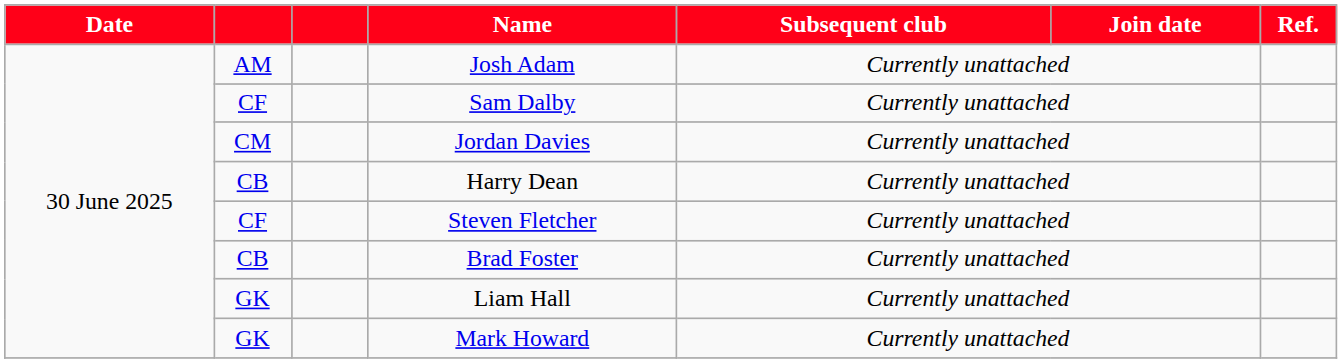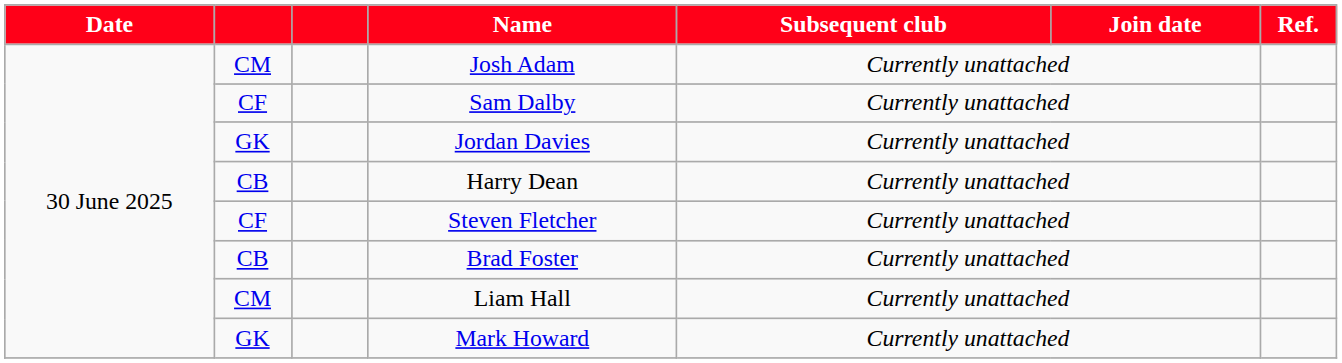 <table class="wikitable" style="text-align:center; font-size:90%">
 <tr>
 <th style="background:#ff0018; color:#fff; width:120px;">Date</th>
 <th style="background:#ff0018; color:#fff; width:40px;"></th>
 <th style="background:#ff0018; color:#fff; width:40px;"></th>
 <th style="background:#ff0018; color:#fff; width:180px;">Name</th>
 <th style="background:#ff0018; color:#fff; width:220px;">Subsequent club</th>
 <th style="background:#ff0018; color:#fff; width:120px;">Join date</th>
 <th style="background:#ff0018; color:#fff; width:40px;">Ref.</th>
 </tr>
 <tr>
 <td rowspan="8">30 June 2025</td>
-<td><a href='#'>AM</a></td>
+<td><a href='#'>CM</a></td>
 <td></td>
 <td><a href='#'>Josh Adam</a></td>
 <td colspan="2"><em>Currently unattached</em></td>
 <td></td>
 </tr>
 <tr>
 <td><a href='#'>CF</a></td>
 <td></td>
 <td><a href='#'>Sam Dalby</a></td>
 <td colspan="2"><em>Currently unattached</em></td>
 <td></td>
 </tr>
 <tr>
-<td><a href='#'>CM</a></td>
+<td><a href='#'>GK</a></td>
 <td></td>
 <td><a href='#'>Jordan Davies</a></td>
 <td colspan="2"><em>Currently unattached</em></td>
 <td></td>
 </tr>
 <tr>
 <td><a href='#'>CB</a></td>
 <td></td>
 <td>Harry Dean</td>
 <td colspan="2"><em>Currently unattached</em></td>
 <td></td>
 </tr>
 <tr>
 <td><a href='#'>CF</a></td>
 <td></td>
 <td><a href='#'>Steven Fletcher</a></td>
 <td colspan="2"><em>Currently unattached</em></td>
 <td></td>
 </tr>
 <tr>
 <td><a href='#'>CB</a></td>
 <td></td>
 <td><a href='#'>Brad Foster</a></td>
 <td colspan="2"><em>Currently unattached</em></td>
 <td></td>
 </tr>
 <tr>
-<td><a href='#'>GK</a></td>
+<td><a href='#'>CM</a></td>
 <td></td>
 <td>Liam Hall</td>
 <td colspan="2"><em>Currently unattached</em></td>
 <td></td>
 </tr>
 <tr>
 <td><a href='#'>GK</a></td>
 <td></td>
 <td><a href='#'>Mark Howard</a></td>
 <td colspan="2"><em>Currently unattached</em></td>
 <td></td>
 </tr>
 </table>
